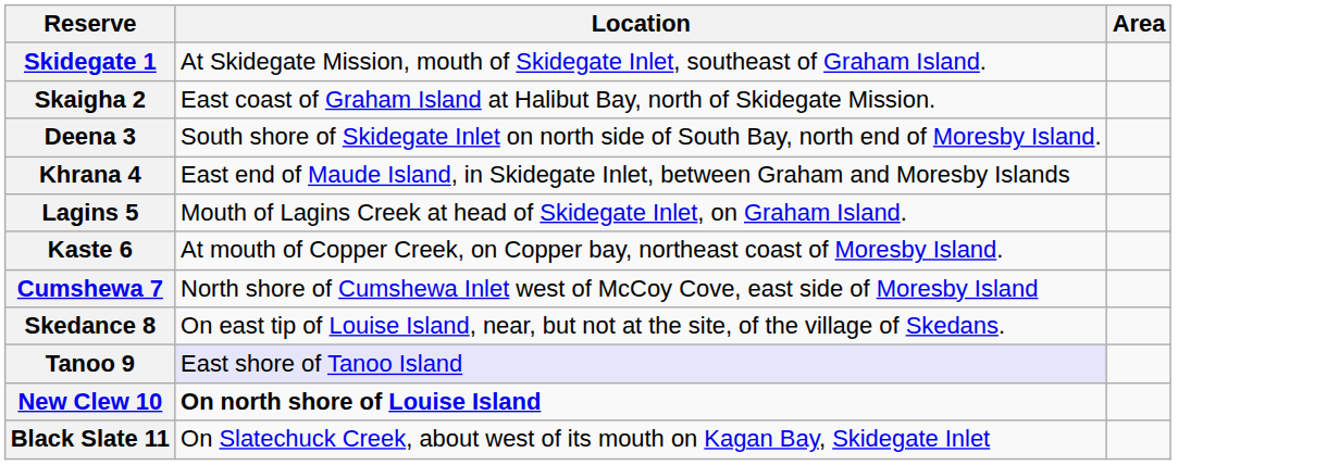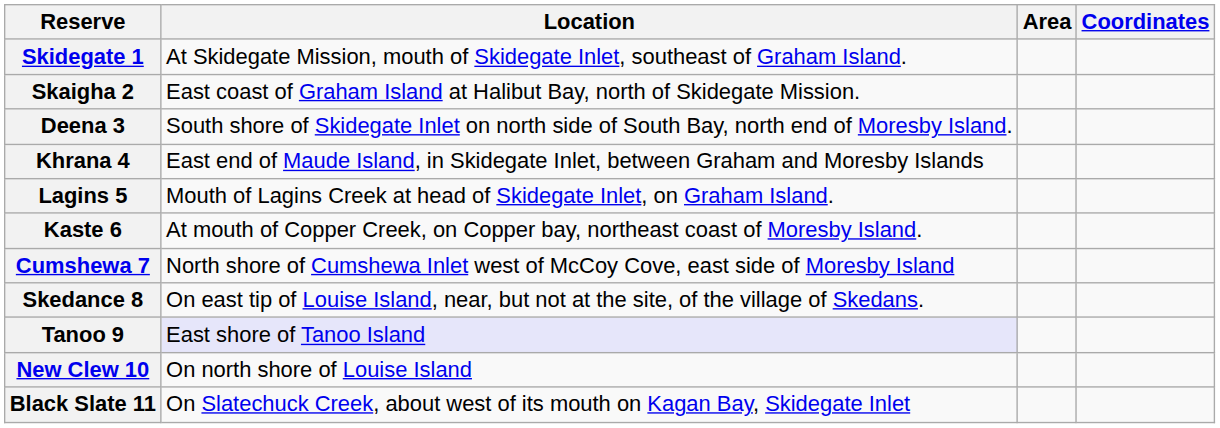 <table class="wikitable">
 <tr>
 <th>Reserve</th>
 <th>Location</th>
 <th>Area</th>
+<th><a href='#'>Coordinates</a></th>
 </tr>
 <tr>
 <th><a href='#'>Skidegate 1</a></th>
 <td>At Skidegate Mission, mouth of <a href='#'>Skidegate Inlet</a>, southeast of <a href='#'>Graham Island</a>.</td>
+<td></td>
 <td></td>
 </tr>
 <tr>
 <th>Skaigha 2</th>
 <td>East coast of <a href='#'>Graham Island</a> at Halibut Bay,  north of Skidegate Mission.</td>
 <td></td>
+<td></td>
 </tr>
 <tr>
 <th>Deena 3</th>
 <td>South shore of <a href='#'>Skidegate Inlet</a> on north side of South Bay, north end of <a href='#'>Moresby Island</a>.</td>
+<td></td>
 <td></td>
 </tr>
 <tr>
 <th>Khrana 4</th>
 <td>East end of <a href='#'>Maude Island</a>, in Skidegate Inlet, between Graham and Moresby Islands</td>
 <td></td>
+<td></td>
 </tr>
 <tr>
 <th>Lagins 5</th>
 <td>Mouth of Lagins Creek at head of <a href='#'>Skidegate Inlet</a>, on <a href='#'>Graham Island</a>.</td>
+<td></td>
 <td></td>
 </tr>
 <tr>
 <th>Kaste 6</th>
 <td>At mouth of Copper Creek, on Copper bay, northeast coast of <a href='#'>Moresby Island</a>.</td>
 <td></td>
+<td></td>
 </tr>
 <tr>
 <th><a href='#'>Cumshewa 7</a></th>
 <td>North shore of <a href='#'>Cumshewa Inlet</a> west of McCoy Cove, east side of <a href='#'>Moresby Island</a></td>
+<td></td>
 <td></td>
 </tr>
 <tr>
 <th>Skedance 8</th>
 <td>On east tip of <a href='#'>Louise Island</a>, near, but not at the site, of the village of <a href='#'>Skedans</a>.</td>
 <td></td>
+<td></td>
 </tr>
 <tr>
 <th>Tanoo 9</th>
 <td style="background: lavender;">East shore of <a href='#'>Tanoo Island</a></td>
 <td></td>
+<td></td>
 </tr>
 <tr>
 <th><a href='#'>New Clew 10</a></th>
-<td><strong>On north shore of <a href='#'>Louise Island</a></strong></td>
+<td>On north shore of <a href='#'>Louise Island</a></td>
+<td></td>
 <td></td>
 </tr>
 <tr>
 <th>Black Slate 11</th>
 <td>On <a href='#'>Slatechuck Creek</a>, about  west of its mouth on <a href='#'>Kagan Bay</a>, <a href='#'>Skidegate Inlet</a></td>
 <td></td>
+<td></td>
 </tr>
 </table>
